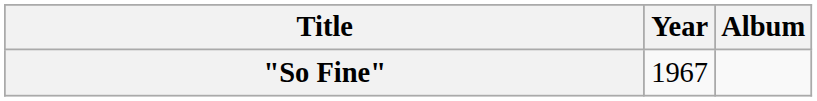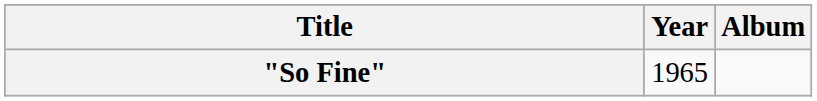 <table class="wikitable plainrowheaders" style="text-align:center;">
 <tr>
 <th style="width:22em;">Title</th>
 <th>Year</th>
 <th>Album</th>
 </tr>
 <tr>
 <th scope = "row">"So Fine"</th>
-<td>1967</td>
+<td>1965</td>
 <td></td>
 </tr>
 </table>
